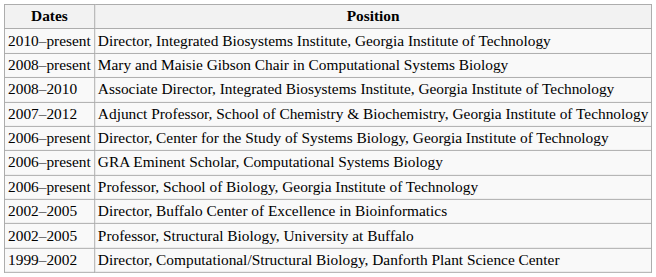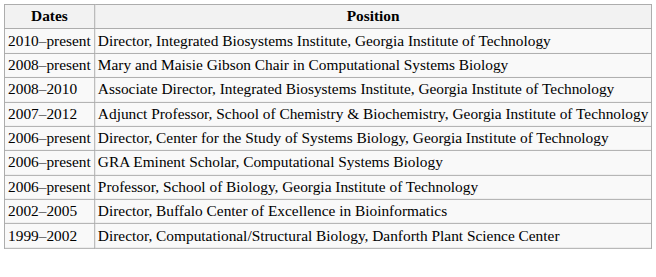 <table class="wikitable">
 <tr>
 <th>Dates</th>
 <th>Position</th>
 </tr>
 <tr>
 <td>2010–present</td>
 <td>Director, Integrated Biosystems Institute, Georgia Institute of Technology</td>
 </tr>
 <tr>
 <td>2008–present</td>
 <td>Mary and Maisie Gibson Chair in Computational Systems Biology</td>
 </tr>
 <tr>
 <td>2008–2010</td>
 <td>Associate Director, Integrated Biosystems Institute, Georgia Institute of Technology</td>
 </tr>
 <tr>
 <td>2007–2012</td>
 <td>Adjunct Professor, School of Chemistry & Biochemistry, Georgia Institute of Technology</td>
 </tr>
 <tr>
 <td>2006–present</td>
 <td>Director, Center for the Study of Systems Biology, Georgia Institute of Technology</td>
 </tr>
 <tr>
 <td>2006–present</td>
 <td>GRA Eminent Scholar, Computational Systems Biology </td>
 </tr>
 <tr>
 <td>2006–present</td>
 <td>Professor, School of Biology, Georgia Institute of Technology</td>
 </tr>
 <tr>
 <td>2002–2005</td>
 <td>Director, Buffalo Center of Excellence in Bioinformatics</td>
 </tr>
 <tr>
-<td>2002–2005</td>
-<td>Professor, Structural Biology, University at Buffalo</td>
-</tr>
-<tr>
 <td>1999–2002</td>
 <td>Director, Computational/Structural Biology, Danforth Plant Science Center</td>
 </tr>
 </table>
